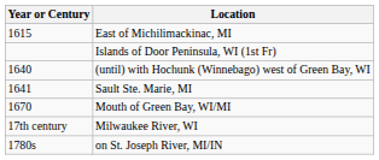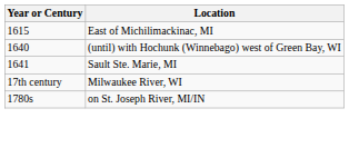 <table class="wikitable">
 <tr>
 <th>Year or Century</th>
 <th>Location</th>
 </tr>
 <tr>
 <td>1615</td>
 <td>East of Michilimackinac, MI</td>
 </tr>
 <tr>
-<td></td>
-<td>Islands of Door Peninsula, WI (1st Fr)</td>
-</tr>
-<tr>
 <td>1640</td>
 <td>(until) with Hochunk (Winnebago) west of Green Bay, WI</td>
 </tr>
 <tr>
 <td>1641</td>
 <td>Sault Ste. Marie, MI</td>
-</tr>
-<tr>
-<td>1670</td>
-<td>Mouth of Green Bay, WI/MI</td>
 </tr>
 <tr>
 <td>17th century</td>
 <td>Milwaukee River, WI</td>
 </tr>
 <tr>
 <td>1780s</td>
 <td>on St. Joseph River, MI/IN</td>
 </tr>
 </table>
